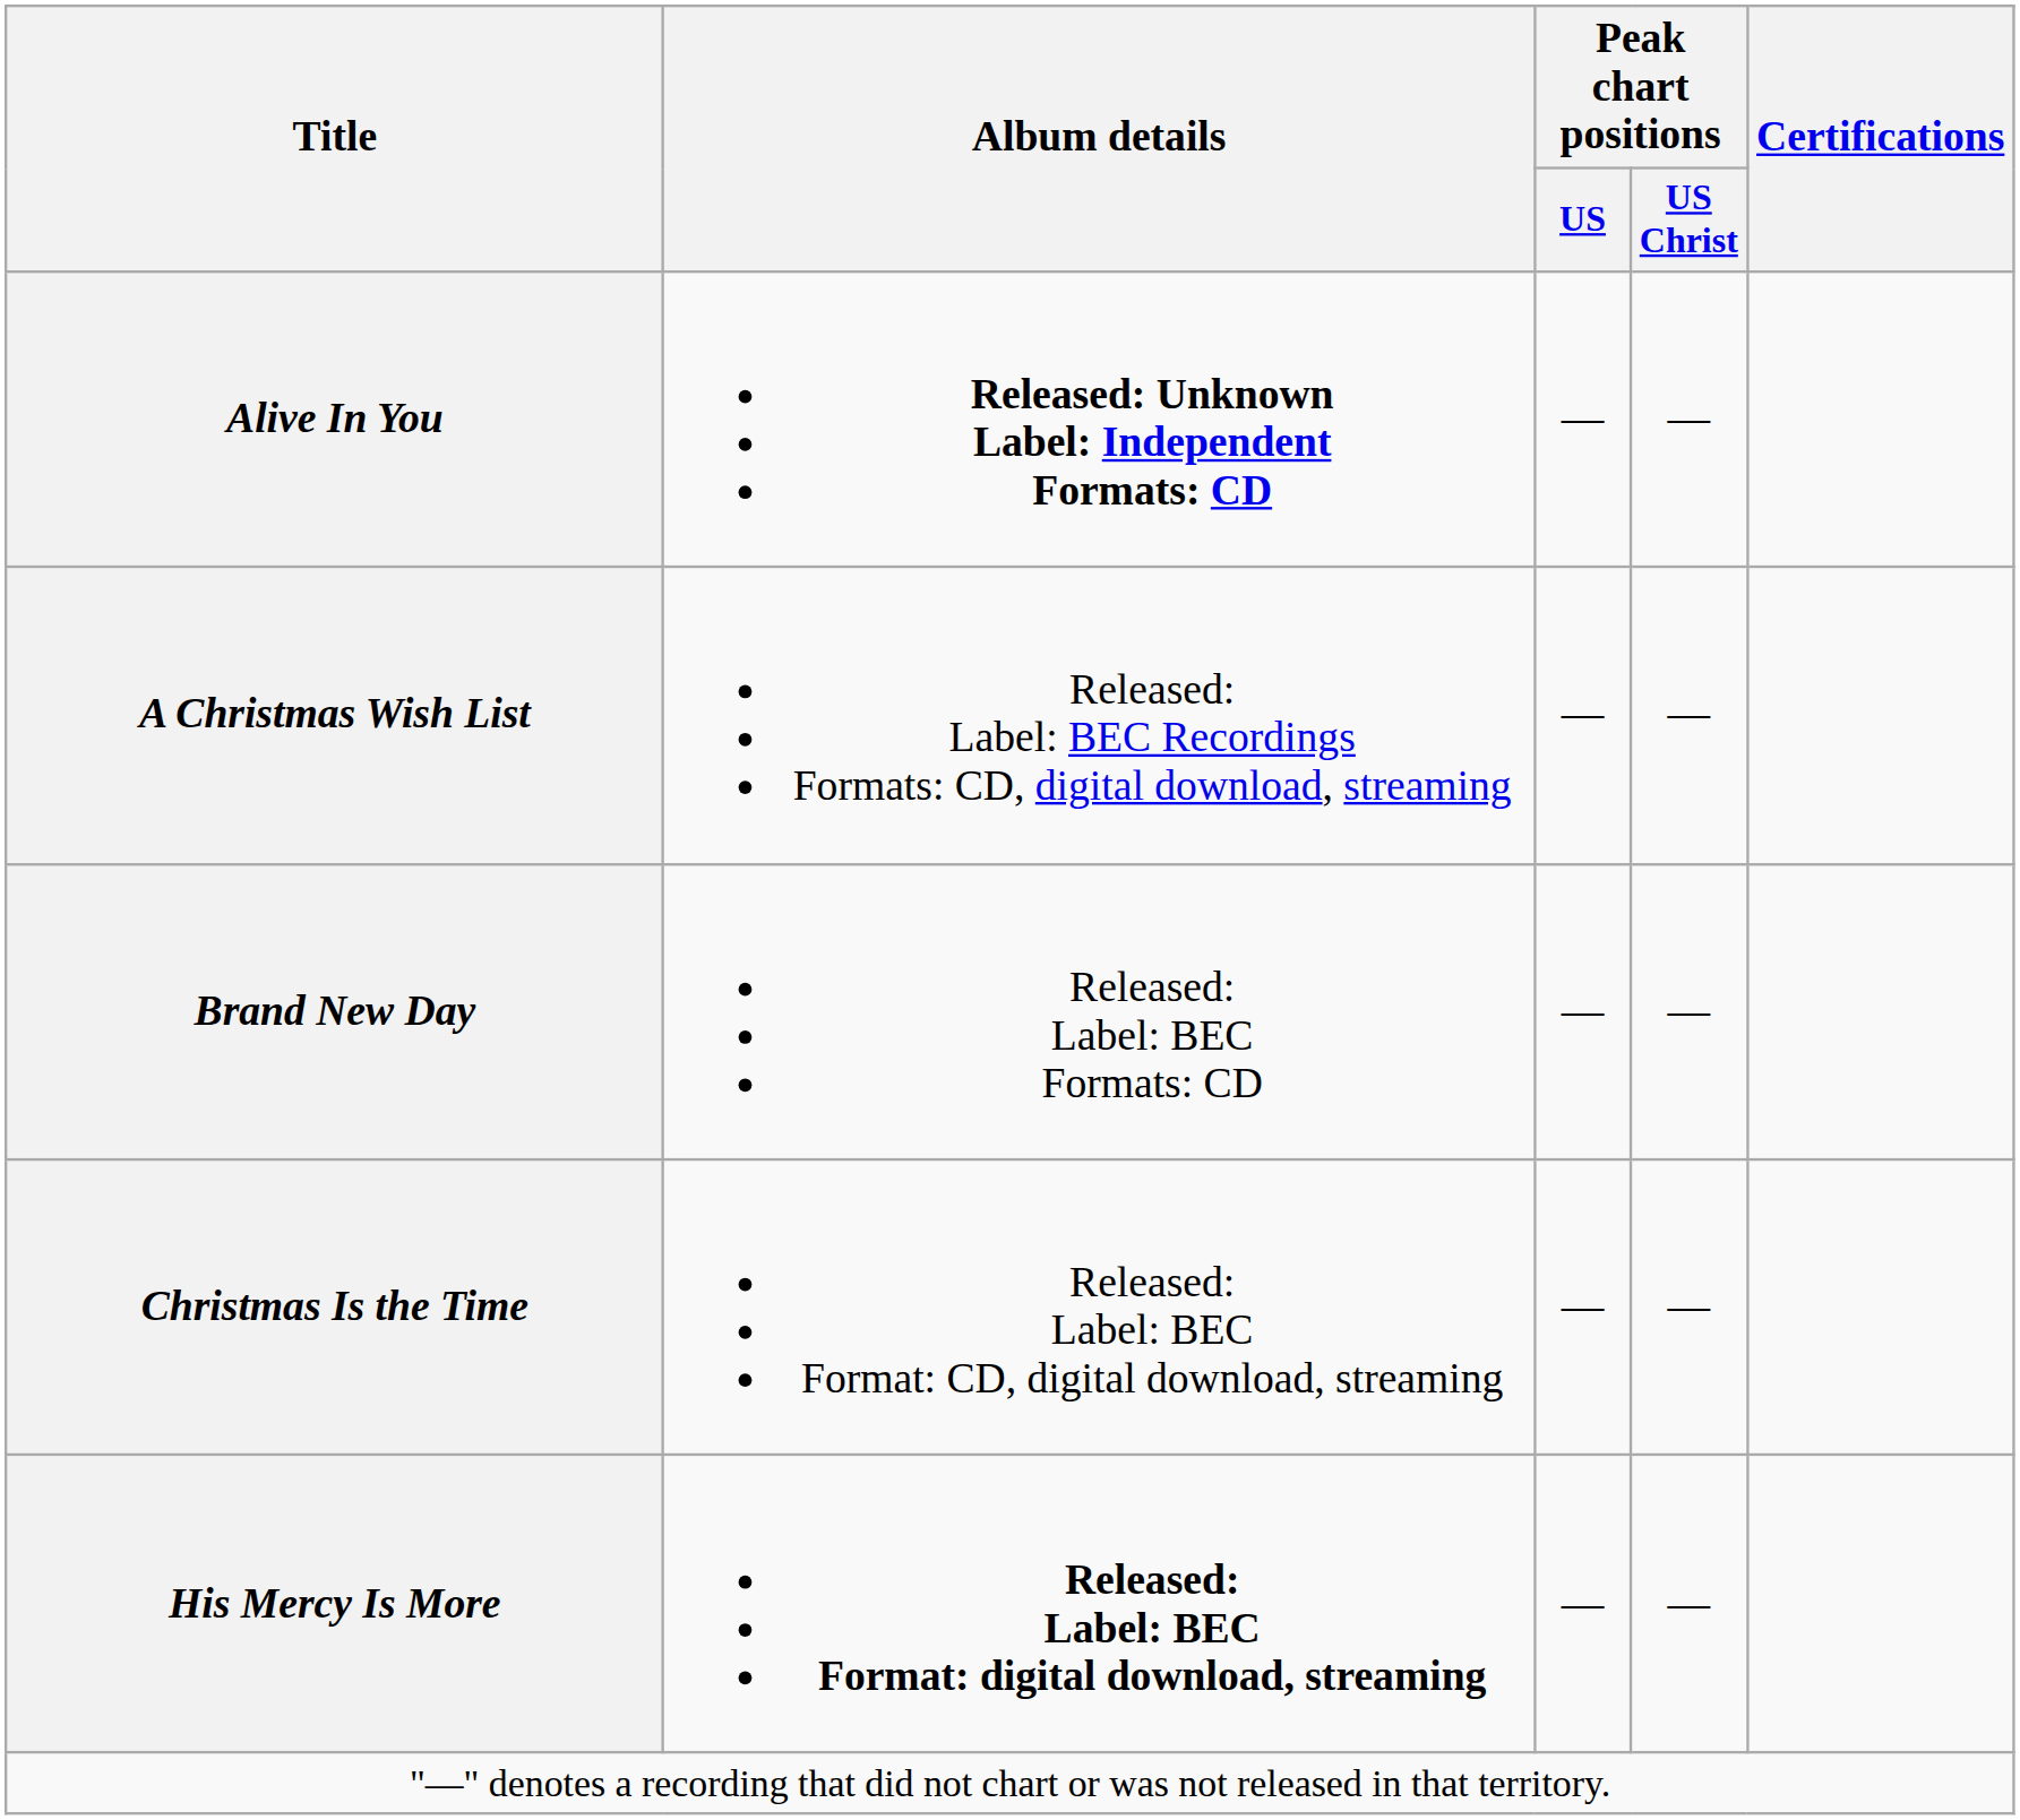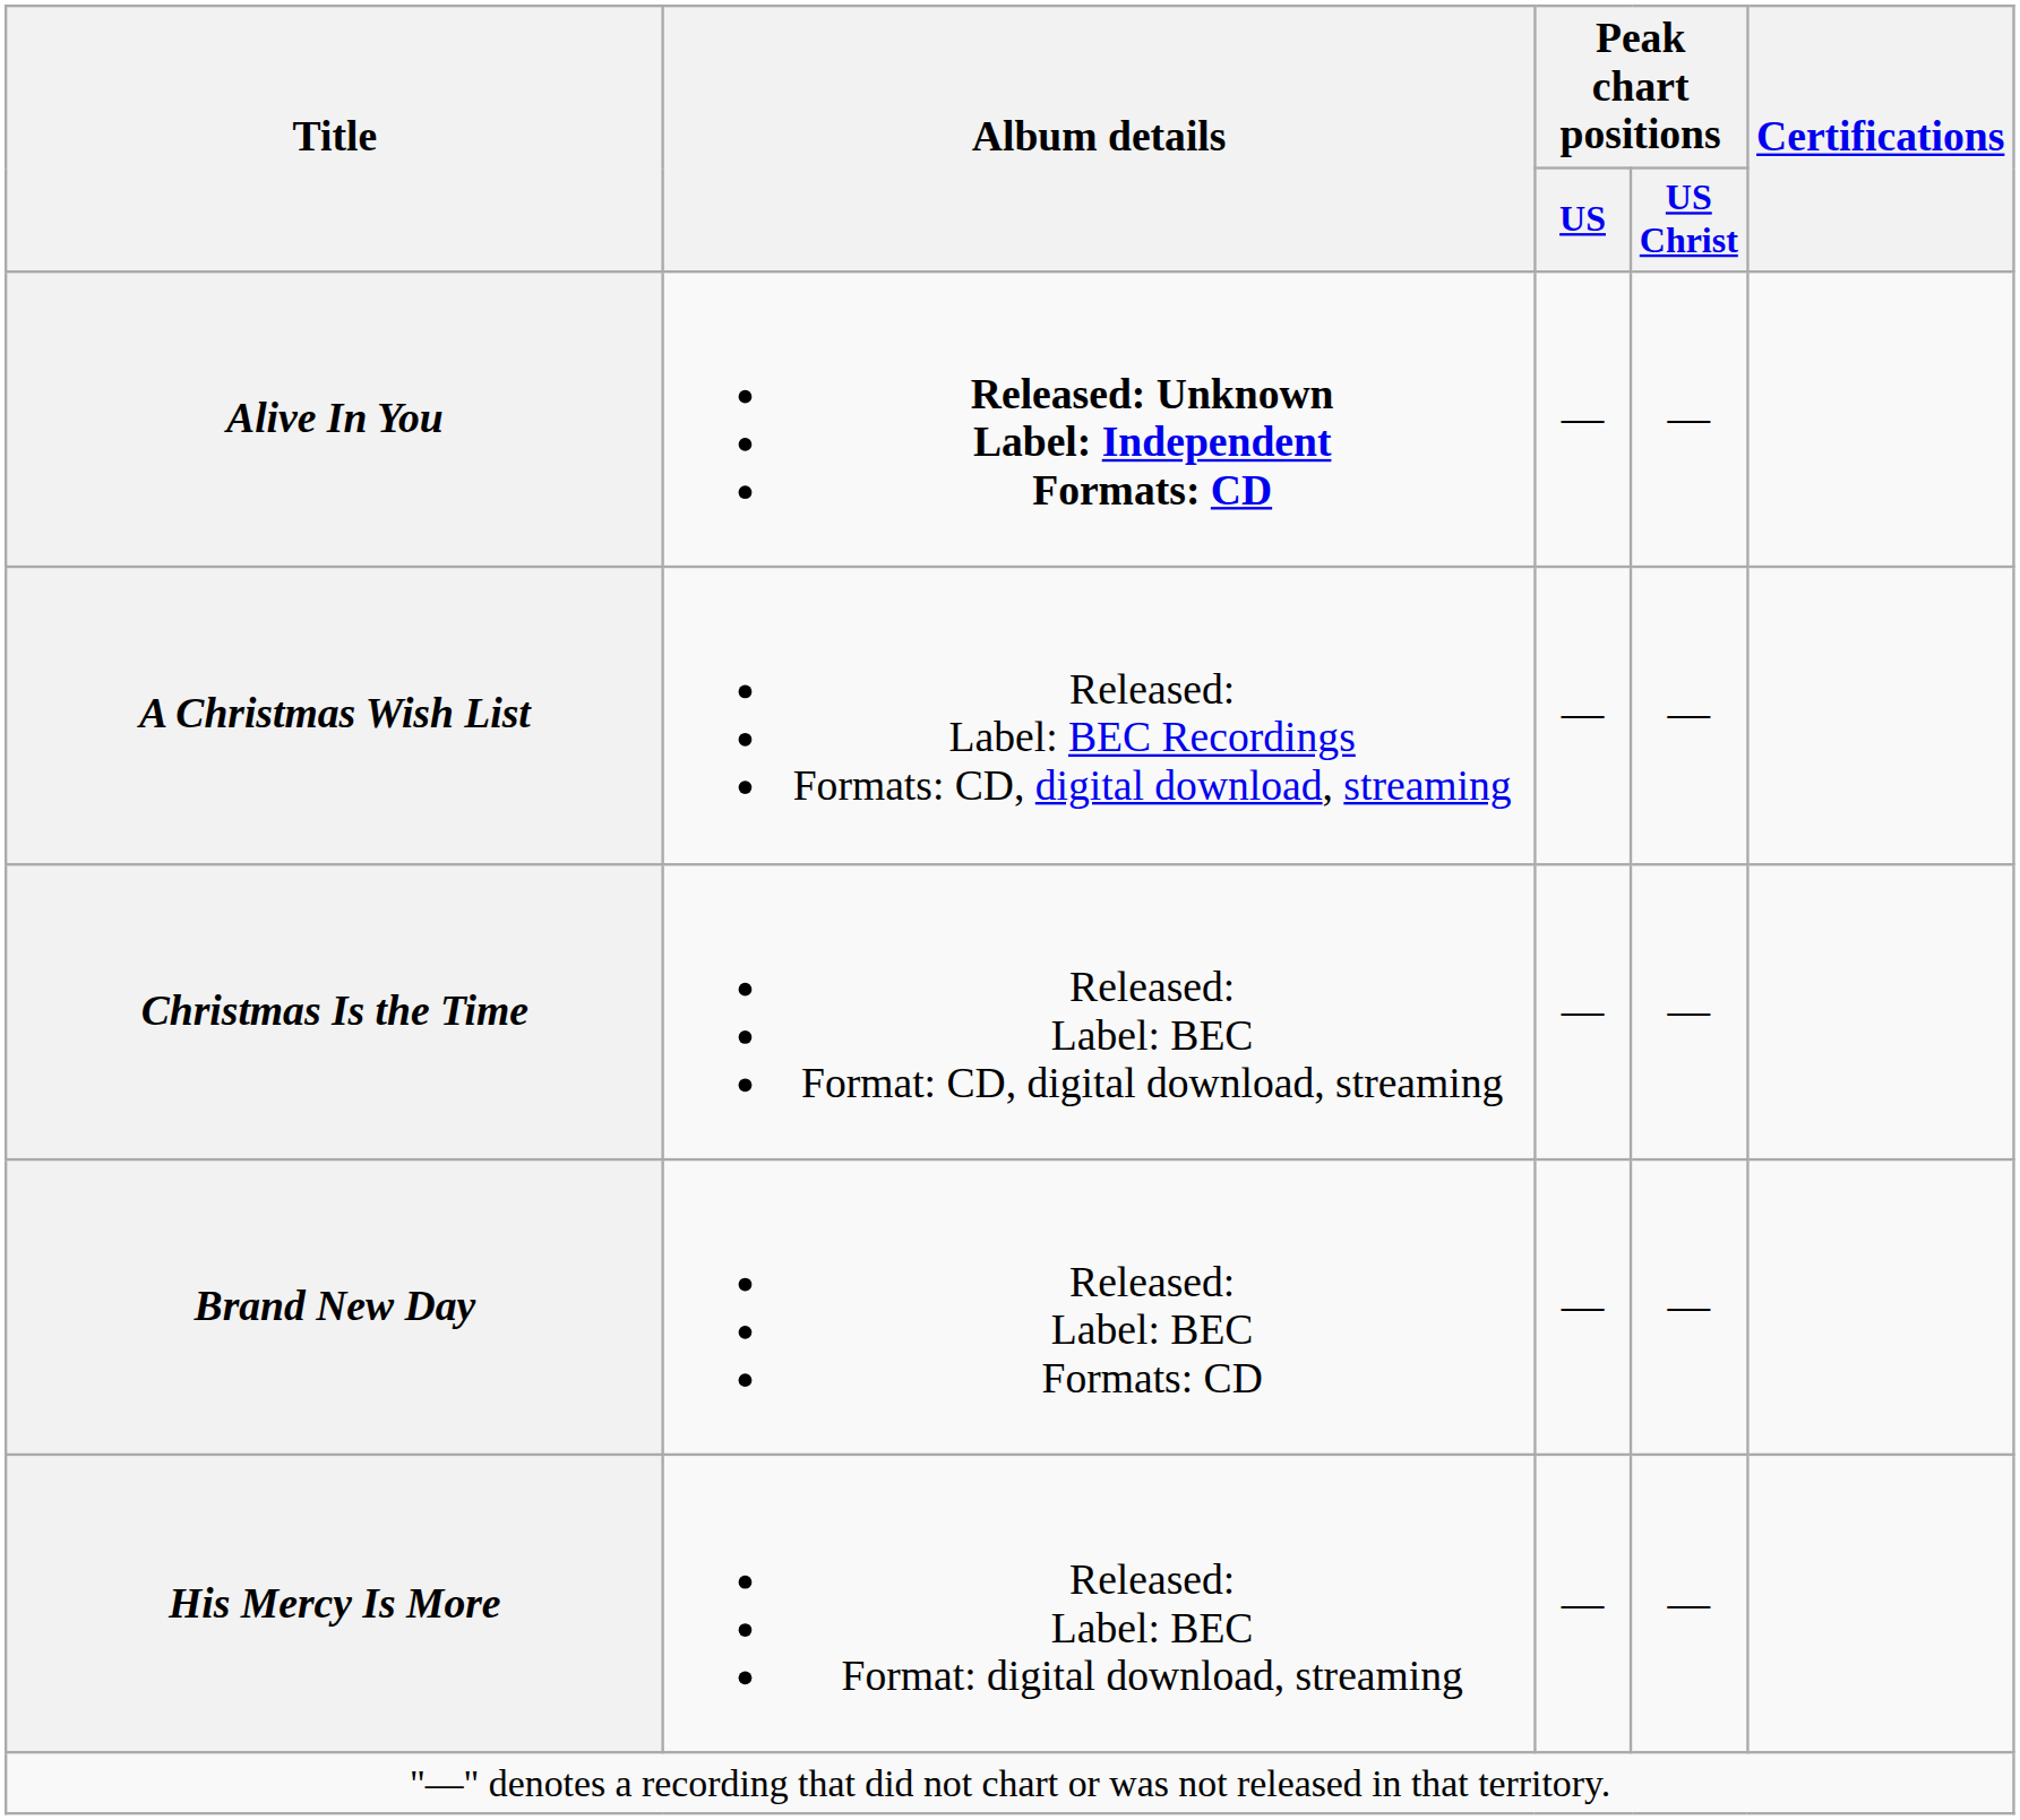 <table class="wikitable plainrowheaders" style="text-align:center;">
 <tr>
 <th rowspan="2" scope="col" style="width:15em;">Title</th>
 <th rowspan="2" scope="col" style="width:20em;">Album details</th>
 <th colspan="2" scope="col">Peak chart positions</th>
 <th rowspan="2"><a href='#'>Certifications</a></th>
 </tr>
 <tr>
 <th scope="col" style="width:2.2em;font-size:85%;"><a href='#'>US</a><br></th>
 <th scope="col" style="width:2.2em;font-size:85%;"><a href='#'>US<br>Christ</a><br></th>
 </tr>
 <tr>
 <th scope="row"><em>Alive In You</em></th>
 <td><strong><br><ul><li>Released: Unknown</li><li>Label: <a href='#'>Independent</a></li><li>Formats: <a href='#'>CD</a></li></ul></strong></td>
 <td>—</td>
 <td>—</td>
 <td></td>
 </tr>
 <tr>
 <th scope="row"><em>A Christmas Wish List</em></th>
 <td><br><ul><li>Released: </li><li>Label: <a href='#'>BEC Recordings</a></li><li>Formats: CD, <a href='#'>digital download</a>, <a href='#'>streaming</a></li></ul></td>
 <td>—</td>
 <td>—</td>
 <td></td>
 </tr>
 <tr>
+<th scope="row"><em>Christmas Is the Time</em></th>
+<td><br><ul><li>Released: </li><li>Label: BEC</li><li>Format: CD, digital download, streaming</li></ul></td>
+<td>—</td>
+<td>—</td>
+<td></td>
+</tr>
+<tr>
 <th scope="row"><em>Brand New Day</em></th>
 <td><br><ul><li>Released: </li><li>Label: BEC</li><li>Formats: CD</li></ul></td>
 <td>—</td>
 <td>—</td>
 <td></td>
 </tr>
 <tr>
-<th scope="row"><em>Christmas Is the Time</em></th>
-<td><br><ul><li>Released: </li><li>Label: BEC</li><li>Format: CD, digital download, streaming</li></ul></td>
-<td>—</td>
-<td>—</td>
-<td></td>
-</tr>
-<tr>
 <th scope="row"><em>His Mercy Is More</em></th>
-<td><strong><br><ul><li>Released: </li><li>Label: BEC</li><li>Format: digital download, streaming</li></ul></strong></td>
+<td><br><ul><li>Released: </li><li>Label: BEC</li><li>Format: digital download, streaming</li></ul></td>
 <td>—</td>
 <td>—</td>
 <td></td>
 </tr>
 <tr>
 <td colspan="5" style="font-size:90%">"—" denotes a recording that did not chart or was not released in that territory.</td>
 </tr>
 </table>
